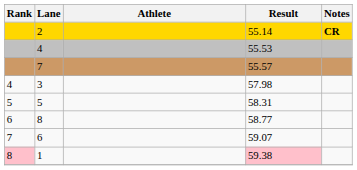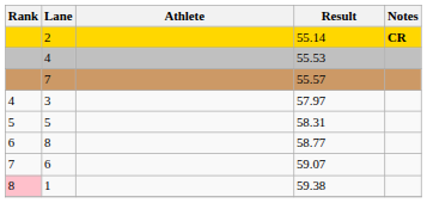 <table class="wikitable" style="font-size:95%" style="width:35em;" style="text-align:center">
 <tr>
 <th>Rank</th>
 <th>Lane</th>
 <th width=250>Athlete</th>
 <th width=100>Result</th>
 <th>Notes</th>
 </tr>
 <tr bgcolor=gold>
 <td></td>
 <td>2</td>
 <td align=left></td>
 <td>55.14</td>
 <td><strong>CR</strong></td>
 </tr>
 <tr bgcolor=silver>
 <td></td>
 <td>4</td>
 <td align=left></td>
 <td>55.53</td>
 <td></td>
 </tr>
 <tr bgcolor=cc9966>
 <td></td>
 <td>7</td>
 <td align=left></td>
 <td>55.57</td>
 <td></td>
 </tr>
 <tr>
 <td>4</td>
 <td>3</td>
 <td align=left></td>
-<td>57.98</td>
+<td>57.97</td>
 <td></td>
 </tr>
 <tr>
 <td>5</td>
 <td>5</td>
 <td align=left></td>
 <td>58.31</td>
 <td></td>
 </tr>
 <tr>
 <td>6</td>
 <td>8</td>
 <td align=left></td>
 <td>58.77</td>
 <td></td>
 </tr>
 <tr>
 <td>7</td>
 <td>6</td>
 <td align=left></td>
 <td>59.07</td>
 <td></td>
 </tr>
 <tr>
 <td style="background: pink;">8</td>
 <td>1</td>
 <td align=left></td>
-<td style="background: pink;">59.38</td>
+<td>59.38</td>
 <td></td>
 </tr>
 <tr>
 </tr>
 </table>
